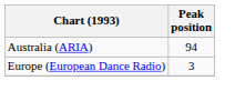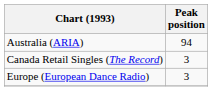 <table class="wikitable sortable">
 <tr>
 <th>Chart (1993)</th>
 <th>Peak<br>position</th>
 </tr>
 <tr>
 <td>Australia (<a href='#'>ARIA</a>)</td>
 <td align="center">94</td>
+</tr>
+<tr>
+<td>Canada Retail Singles (<em><a href='#'>The Record</a></em>)</td>
+<td align="center">3</td>
 </tr>
 <tr>
 <td>Europe (<a href='#'>European Dance Radio</a>)</td>
 <td align="center">3</td>
 </tr>
 <tr>
 </tr>
 <tr>
 </tr>
 <tr>
 </tr>
 <tr>
 </tr>
 <tr>
 </tr>
 </table>
